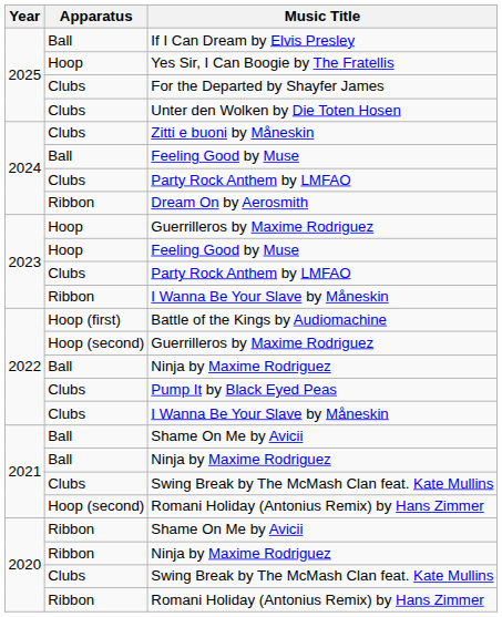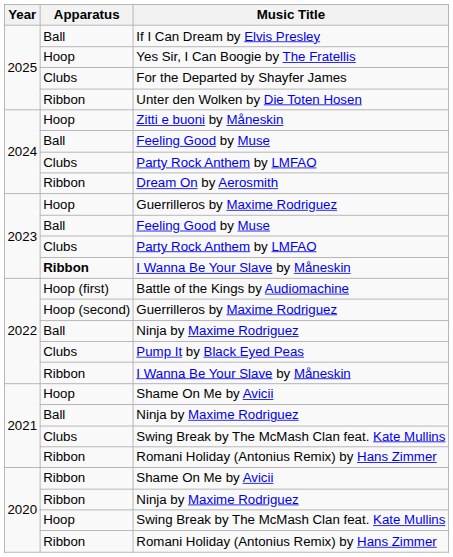 <table class="wikitable">
 <tr>
 <th>Year</th>
 <th>Apparatus</th>
 <th>Music Title</th>
 </tr>
 <tr>
 <td rowspan="4">2025</td>
 <td>Ball</td>
 <td>If I Can Dream by <a href='#'>Elvis Presley</a></td>
 </tr>
 <tr>
 <td>Hoop</td>
 <td>Yes Sir, I Can Boogie by <a href='#'>The Fratellis</a></td>
 </tr>
 <tr>
 <td>Clubs</td>
 <td>For the Departed by Shayfer James</td>
 </tr>
 <tr>
-<td>Clubs</td>
+<td>Ribbon</td>
 <td>Unter den Wolken by <a href='#'>Die Toten Hosen</a></td>
 </tr>
 <tr>
 <td rowspan="4">2024</td>
-<td>Clubs</td>
+<td>Hoop</td>
 <td><a href='#'>Zitti e buoni</a> by <a href='#'>Måneskin</a></td>
 </tr>
 <tr>
 <td>Ball</td>
 <td><a href='#'>Feeling Good</a> by <a href='#'>Muse</a></td>
 </tr>
 <tr>
 <td>Clubs</td>
 <td><a href='#'>Party Rock Anthem</a> by <a href='#'>LMFAO</a></td>
 </tr>
 <tr>
 <td>Ribbon</td>
 <td><a href='#'>Dream On</a> by <a href='#'>Aerosmith</a></td>
 </tr>
 <tr>
 <td rowspan="4">2023</td>
 <td>Hoop</td>
 <td>Guerrilleros by <a href='#'>Maxime Rodriguez</a></td>
 </tr>
 <tr>
-<td>Hoop</td>
+<td>Ball</td>
 <td><a href='#'>Feeling Good</a> by <a href='#'>Muse</a></td>
 </tr>
 <tr>
 <td>Clubs</td>
 <td><a href='#'>Party Rock Anthem</a> by <a href='#'>LMFAO</a></td>
 </tr>
 <tr>
-<td>Ribbon</td>
+<td><strong>Ribbon</strong></td>
 <td><a href='#'>I Wanna Be Your Slave</a> by <a href='#'>Måneskin</a></td>
 </tr>
 <tr>
 <td rowspan="5">2022</td>
 <td>Hoop (first)</td>
 <td>Battle of the Kings by <a href='#'>Audiomachine</a></td>
 </tr>
 <tr>
 <td>Hoop (second)</td>
 <td>Guerrilleros by <a href='#'>Maxime Rodriguez</a></td>
 </tr>
 <tr>
 <td>Ball</td>
 <td>Ninja by <a href='#'>Maxime Rodriguez</a></td>
 </tr>
 <tr>
 <td>Clubs</td>
 <td><a href='#'>Pump It</a> by <a href='#'>Black Eyed Peas</a></td>
 </tr>
 <tr>
-<td>Clubs</td>
+<td>Ribbon</td>
 <td><a href='#'>I Wanna Be Your Slave</a> by <a href='#'>Måneskin</a></td>
 </tr>
 <tr>
 <td rowspan="4">2021</td>
-<td>Ball</td>
+<td>Hoop</td>
 <td>Shame On Me by <a href='#'>Avicii</a></td>
 </tr>
 <tr>
 <td>Ball</td>
 <td>Ninja by <a href='#'>Maxime Rodriguez</a></td>
 </tr>
 <tr>
 <td>Clubs</td>
 <td>Swing Break by The McMash Clan feat. <a href='#'>Kate Mullins</a></td>
 </tr>
 <tr>
-<td>Hoop (second)</td>
+<td>Ribbon</td>
 <td>Romani Holiday (Antonius Remix) by <a href='#'>Hans Zimmer</a></td>
 </tr>
 <tr>
 <td rowspan="4">2020</td>
 <td>Ribbon</td>
 <td>Shame On Me by <a href='#'>Avicii</a></td>
 </tr>
 <tr>
 <td>Ribbon</td>
 <td>Ninja by <a href='#'>Maxime Rodriguez</a></td>
 </tr>
 <tr>
-<td>Clubs</td>
+<td>Hoop</td>
 <td>Swing Break by The McMash Clan feat. <a href='#'>Kate Mullins</a></td>
 </tr>
 <tr>
 <td>Ribbon</td>
 <td>Romani Holiday (Antonius Remix) by <a href='#'>Hans Zimmer</a></td>
 </tr>
 </table>
